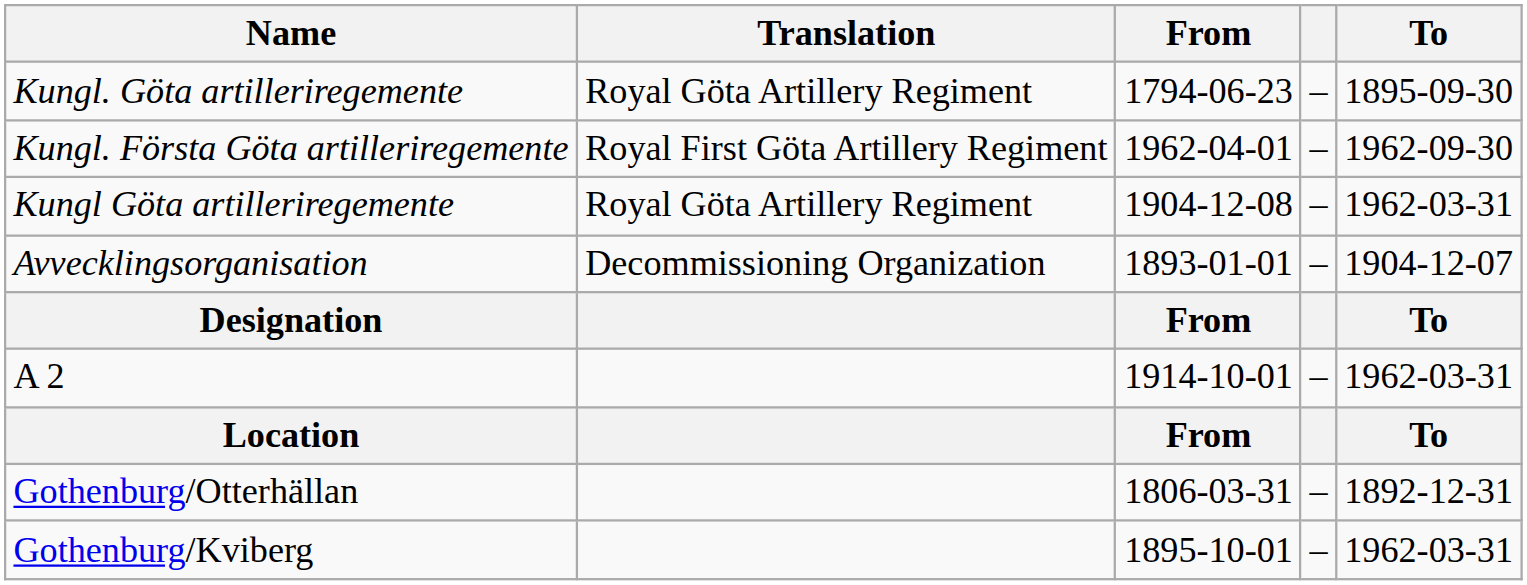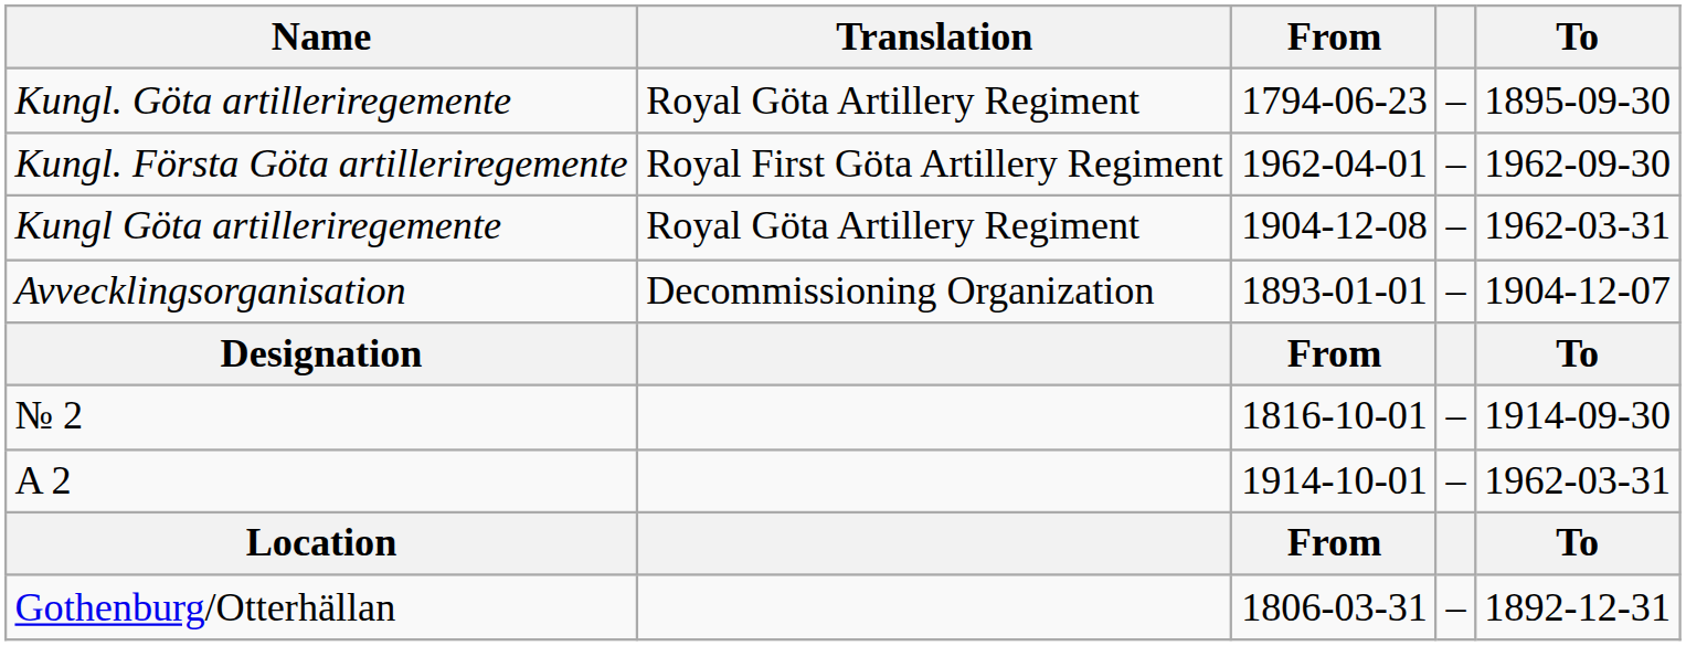 <table class="wikitable">
 <tr>
 <th style="font-weight:bold;">Name</th>
 <th style="font-weight:bold;">Translation</th>
 <th style="text-align: center; font-weight:bold;">From</th>
 <th></th>
 <th style="text-align: center; font-weight:bold;">To</th>
 </tr>
 <tr>
 <td style="font-style:italic;">Kungl. Göta artilleriregemente</td>
 <td>Royal Göta Artillery Regiment</td>
 <td>1794-06-23</td>
 <td>–</td>
 <td style="text-align: center;">1895-09-30</td>
 </tr>
 <tr>
 <td style="font-style:italic;">Kungl. Första Göta artilleriregemente</td>
 <td>Royal First Göta Artillery Regiment</td>
 <td>1962-04-01</td>
 <td>–</td>
 <td>1962-09-30</td>
 </tr>
 <tr>
 <td style="font-style:italic;">Kungl Göta artilleriregemente</td>
 <td>Royal Göta Artillery Regiment</td>
 <td>1904-12-08</td>
 <td>–</td>
 <td>1962-03-31</td>
 </tr>
 <tr>
 <td style="font-style:italic;">Avvecklingsorganisation</td>
 <td>Decommissioning Organization</td>
 <td>1893-01-01</td>
 <td>–</td>
 <td>1904-12-07</td>
 </tr>
 <tr>
 <th style="font-weight:bold;">Designation</th>
 <th style="font-weight:bold;"></th>
 <th style="text-align: center; font-weight:bold;">From</th>
 <th></th>
 <th style="text-align: center; font-weight:bold;">To</th>
 </tr>
 <tr>
+<td>№ 2</td>
+<td></td>
+<td style="text-align: center;">1816-10-01</td>
+<td style="text-align: center;">–</td>
+<td style="text-align: center;">1914-09-30</td>
+</tr>
+<tr>
 <td>A 2</td>
 <td></td>
 <td style="text-align: center;">1914-10-01</td>
 <td style="text-align: center;">–</td>
 <td style="text-align: center;">1962-03-31</td>
 </tr>
 <tr>
 <th style="font-weight:bold;">Location</th>
 <th style="font-weight:bold;"></th>
 <th style="text-align: center; font-weight:bold;">From</th>
 <th></th>
 <th style="text-align: center; font-weight:bold;">To</th>
 </tr>
 <tr>
 <td><a href='#'>Gothenburg</a>/Otterhällan</td>
 <td></td>
 <td style="text-align: center;">1806-03-31</td>
 <td style="text-align: center;">–</td>
 <td>1892-12-31</td>
 </tr>
-<tr>
-<td><a href='#'>Gothenburg</a>/Kviberg</td>
-<td></td>
-<td style="text-align: center;">1895-10-01</td>
-<td style="text-align: center;">–</td>
-<td style="text-align: center;">1962-03-31</td>
-</tr>
 </table>
